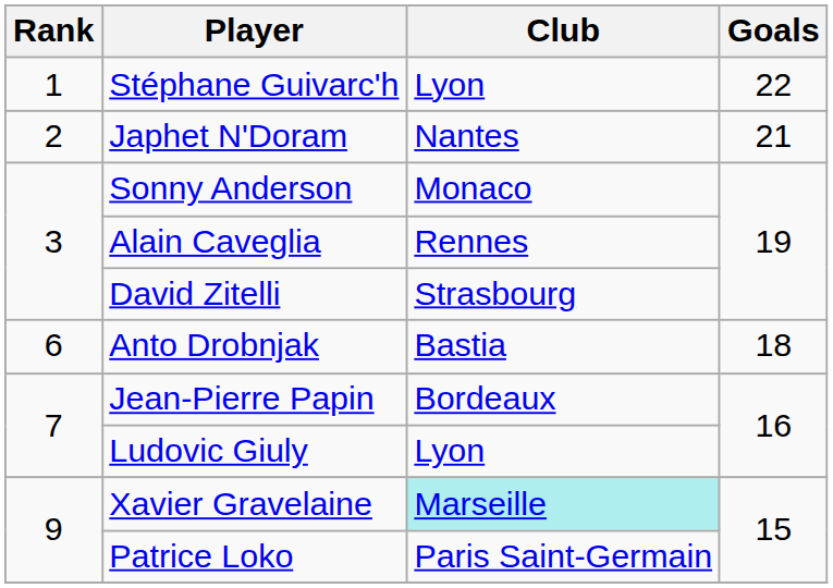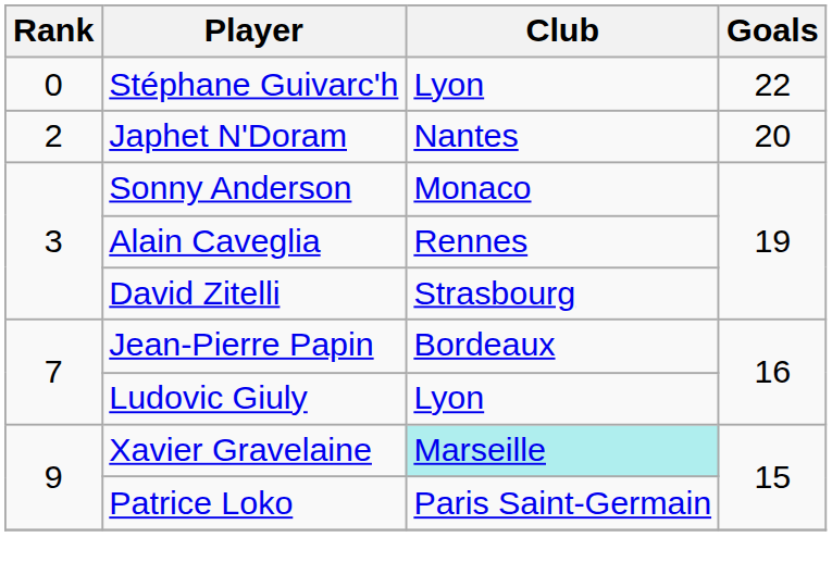 <table class="wikitable" style="text-align:center">
 <tr>
 <th>Rank</th>
 <th>Player</th>
 <th>Club</th>
 <th>Goals</th>
 </tr>
 <tr>
-<td>1</td>
+<td>0</td>
 <td align="left"> <a href='#'>Stéphane Guivarc'h</a></td>
 <td align="left"><a href='#'>Lyon</a></td>
 <td>22</td>
 </tr>
 <tr>
 <td>2</td>
 <td align="left"> <a href='#'>Japhet N'Doram</a></td>
 <td align="left"><a href='#'>Nantes</a></td>
-<td>21</td>
+<td>20</td>
 </tr>
 <tr>
 <td rowspan="3">3</td>
 <td align="left"> <a href='#'>Sonny Anderson</a></td>
 <td align="left"><a href='#'>Monaco</a></td>
 <td rowspan="3">19</td>
 </tr>
 <tr>
 <td align="left"> <a href='#'>Alain Caveglia</a></td>
 <td align="left"><a href='#'>Rennes</a></td>
 </tr>
 <tr>
 <td align="left"> <a href='#'>David Zitelli</a></td>
 <td align="left"><a href='#'>Strasbourg</a></td>
-</tr>
-<tr>
-<td>6</td>
-<td align="left"> <a href='#'>Anto Drobnjak</a></td>
-<td align="left"><a href='#'>Bastia</a></td>
-<td>18</td>
 </tr>
 <tr>
 <td rowspan="2">7</td>
 <td align="left"> <a href='#'>Jean-Pierre Papin</a></td>
 <td align="left"><a href='#'>Bordeaux</a></td>
 <td rowspan="2">16</td>
 </tr>
 <tr>
 <td align="left"> <a href='#'>Ludovic Giuly</a></td>
 <td align="left"><a href='#'>Lyon</a></td>
 </tr>
 <tr>
 <td rowspan="2">9</td>
 <td align="left"> <a href='#'>Xavier Gravelaine</a></td>
 <td align="left" style="background: paleturquoise;"><a href='#'>Marseille</a></td>
 <td rowspan="2">15</td>
 </tr>
 <tr>
 <td align="left"> <a href='#'>Patrice Loko</a></td>
 <td align="left"><a href='#'>Paris Saint-Germain</a></td>
 </tr>
 <tr>
 </tr>
 </table>
